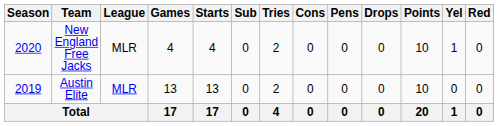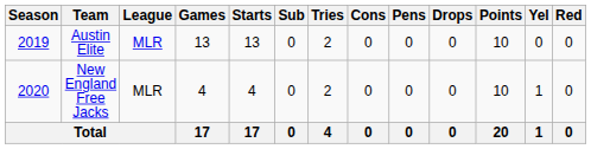 <table class="wikitable" style="text-align:center; line-height:100%; font-size:100%; width:70%;">
 <tr>
 <th>Season</th>
 <th>Team</th>
 <th>League</th>
 <th>Games</th>
 <th>Starts</th>
 <th>Sub</th>
 <th>Tries</th>
 <th>Cons</th>
 <th>Pens</th>
 <th>Drops</th>
 <th>Points</th>
 <th>Yel</th>
 <th>Red</th>
 </tr>
 <tr>
+<td><a href='#'>2019</a></td>
+<td><a href='#'>Austin Elite</a></td>
+<td><a href='#'>MLR</a></td>
+<td>13</td>
+<td>13</td>
+<td>0</td>
+<td>2</td>
+<td>0</td>
+<td>0</td>
+<td>0</td>
+<td>10</td>
+<td>0</td>
+<td>0</td>
+</tr>
+<tr>
 <td><a href='#'>2020</a></td>
 <td><a href='#'>New England Free Jacks</a></td>
 <td>MLR</td>
 <td>4</td>
 <td>4</td>
 <td>0</td>
 <td>2</td>
 <td>0</td>
 <td>0</td>
 <td>0</td>
 <td>10</td>
 <td>1</td>
-<td>0</td>
-</tr>
-<tr>
-<td><a href='#'>2019</a></td>
-<td><a href='#'>Austin Elite</a></td>
-<td><a href='#'>MLR</a></td>
-<td>13</td>
-<td>13</td>
-<td>0</td>
-<td>2</td>
-<td>0</td>
-<td>0</td>
-<td>0</td>
-<td>10</td>
-<td>0</td>
 <td>0</td>
 </tr>
 <tr>
 <th colspan="3">Total</th>
 <th>17</th>
 <th>17</th>
 <th>0</th>
 <th>4</th>
 <th>0</th>
 <th>0</th>
 <th>0</th>
 <th>20</th>
 <th>1</th>
 <th>0</th>
 </tr>
 </table>
